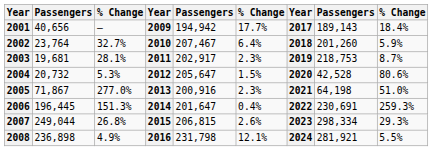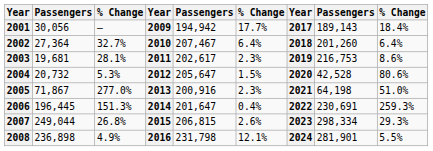 <table class="wikitable">
 <tr>
 <th>Year</th>
 <th>Passengers</th>
 <th>% Change</th>
 <th>Year</th>
 <th>Passengers</th>
 <th>% Change</th>
 <th>Year</th>
 <th>Passengers</th>
 <th>% Change</th>
 </tr>
 <tr>
 <th>2001</th>
-<td>40,656</td>
+<td>30,056</td>
 <td>–</td>
 <th>2009</th>
 <td>194,942</td>
 <td>17.7%</td>
 <th>2017</th>
 <td>189,143</td>
 <td>18.4%</td>
 </tr>
 <tr>
 <th>2002</th>
-<td>23,764</td>
+<td>27,364</td>
 <td>32.7%</td>
 <th>2010</th>
 <td>207,467</td>
 <td>6.4%</td>
 <th>2018</th>
 <td>201,260</td>
-<td>5.9%</td>
+<td>6.4%</td>
 </tr>
 <tr>
 <th>2003</th>
 <td>19,681</td>
 <td>28.1%</td>
 <th>2011</th>
-<td>202,917</td>
+<td>202,617</td>
 <td>2.3%</td>
 <th>2019</th>
-<td>218,753</td>
-<td>8.7%</td>
+<td>216,753</td>
+<td>8.6%</td>
 </tr>
 <tr>
 <th>2004</th>
 <td>20,732</td>
 <td>5.3%</td>
 <th>2012</th>
 <td>205,647</td>
 <td>1.5%</td>
 <th>2020</th>
 <td>42,528</td>
 <td>80.6%</td>
 </tr>
 <tr>
 <th>2005</th>
 <td>71,867</td>
 <td>277.0%</td>
 <th>2013</th>
 <td>200,916</td>
 <td>2.3%</td>
 <th>2021</th>
 <td>64,198</td>
 <td>51.0%</td>
 </tr>
 <tr>
 <th>2006</th>
 <td>196,445</td>
 <td>151.3%</td>
 <th>2014</th>
 <td>201,647</td>
 <td>0.4%</td>
 <th>2022</th>
 <td>230,691</td>
 <td>259.3%</td>
 </tr>
 <tr>
 <th>2007</th>
 <td>249,044</td>
 <td>26.8%</td>
 <th>2015</th>
 <td>206,815</td>
 <td>2.6%</td>
 <th>2023</th>
 <td>298,334</td>
 <td>29.3%</td>
 </tr>
 <tr>
 <th>2008</th>
 <td>236,898</td>
 <td>4.9%</td>
 <th>2016</th>
 <td>231,798</td>
 <td>12.1%</td>
 <th>2024</th>
-<td>281,921</td>
+<td>281,901</td>
 <td>5.5%</td>
 </tr>
 </table>
